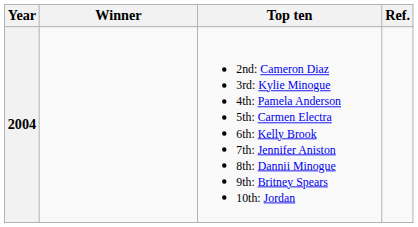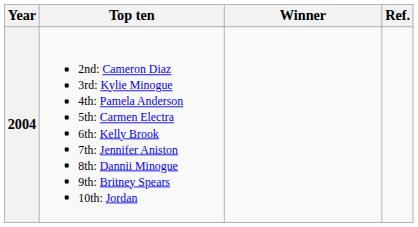 <table class="wikitable plainrowheaders">
 <tr>
 <th scope=col>Year</th>
+<th scope=col width=200px class=unsortable>Top ten</th>
 <th scope=col width=170px>Winner</th>
-<th scope=col width=200px class=unsortable>Top ten</th>
 <th scope=col class=unsortable>Ref.</th>
 </tr>
 <tr>
 <th scope=row style="text-align:center;">2004</th>
+<td><br><ul><li><small>2nd: <a href='#'>Cameron Diaz</a></small></li><li><small>3rd: <a href='#'>Kylie Minogue</a></small></li><li><small>4th: <a href='#'>Pamela Anderson</a></small></li><li><small>5th: <a href='#'>Carmen Electra</a></small></li><li><small>6th: <a href='#'>Kelly Brook</a></small></li><li><small>7th: <a href='#'>Jennifer Aniston</a></small></li><li><small>8th: <a href='#'>Dannii Minogue</a></small></li><li><small>9th: <a href='#'>Britney Spears</a></small></li><li><small>10th: <a href='#'>Jordan</a></small></li></ul></td>
 <td align=center></td>
-<td><br><ul><li><small>2nd: <a href='#'>Cameron Diaz</a></small></li><li><small>3rd: <a href='#'>Kylie Minogue</a></small></li><li><small>4th: <a href='#'>Pamela Anderson</a></small></li><li><small>5th: <a href='#'>Carmen Electra</a></small></li><li><small>6th: <a href='#'>Kelly Brook</a></small></li><li><small>7th: <a href='#'>Jennifer Aniston</a></small></li><li><small>8th: <a href='#'>Dannii Minogue</a></small></li><li><small>9th: <a href='#'>Britney Spears</a></small></li><li><small>10th: <a href='#'>Jordan</a></small></li></ul></td>
 <td align=center></td>
 </tr>
 </table>
